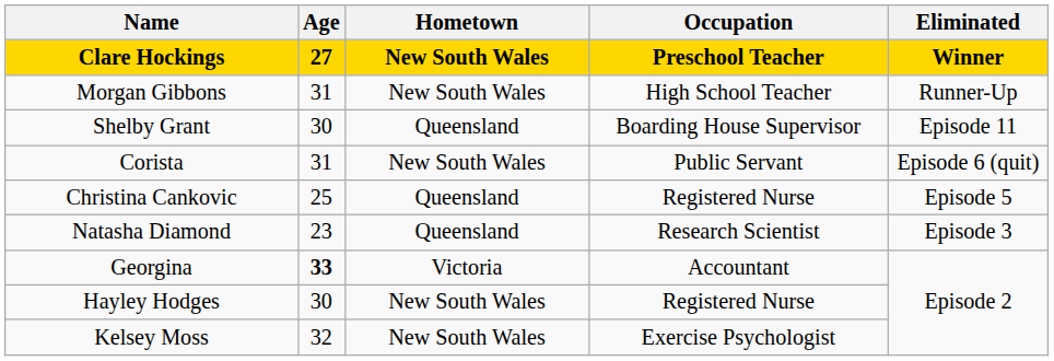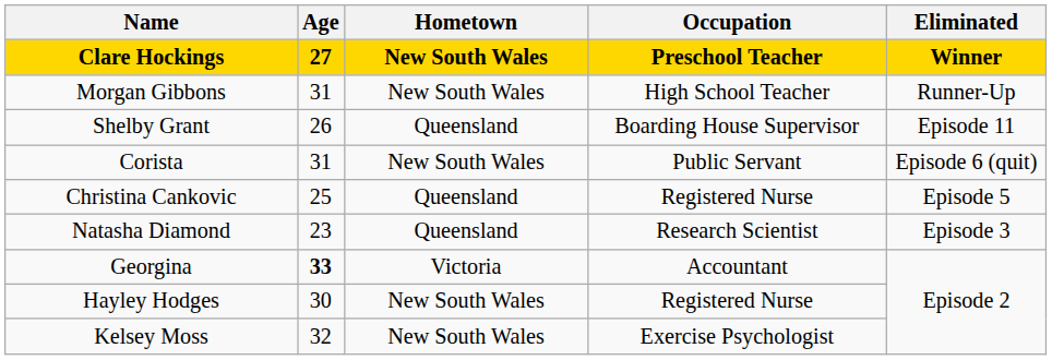 <table class="wikitable plainrowheaders" style="text-align:center; width:60%; font-size:100%;">
 <tr>
 <th width=250>Name</th>
 <th width=25>Age</th>
 <th width=200>Hometown</th>
 <th width=250>Occupation</th>
 <th width=120>Eliminated</th>
 </tr>
 <tr bgcolor="gold"|>
 <td><strong>Clare Hockings</strong></td>
 <td><strong>27</strong></td>
 <td><strong>New South Wales</strong></td>
 <td><strong>Preschool Teacher</strong></td>
 <td><strong>Winner</strong></td>
 </tr>
 <tr>
 <td>Morgan Gibbons</td>
 <td>31</td>
 <td>New South Wales</td>
 <td>High School Teacher</td>
 <td>Runner-Up</td>
 </tr>
 <tr>
 <td>Shelby Grant</td>
-<td>30</td>
+<td>26</td>
 <td>Queensland</td>
 <td>Boarding House Supervisor</td>
 <td>Episode 11</td>
 </tr>
 <tr>
 <td>Corista</td>
 <td>31</td>
 <td>New South Wales</td>
 <td>Public Servant</td>
 <td>Episode 6 (quit)</td>
 </tr>
 <tr>
 <td>Christina Cankovic</td>
 <td>25</td>
 <td>Queensland</td>
 <td>Registered Nurse</td>
 <td>Episode 5</td>
 </tr>
 <tr>
 <td>Natasha Diamond</td>
 <td>23</td>
 <td>Queensland</td>
 <td>Research Scientist</td>
 <td>Episode 3</td>
 </tr>
 <tr>
 <td>Georgina</td>
 <td><strong>33</strong></td>
 <td>Victoria</td>
 <td>Accountant</td>
 <td rowspan="3">Episode 2</td>
 </tr>
 <tr>
 <td>Hayley Hodges</td>
 <td>30</td>
 <td>New South Wales</td>
 <td>Registered Nurse</td>
 </tr>
 <tr>
 <td>Kelsey Moss</td>
 <td>32</td>
 <td>New South Wales</td>
 <td>Exercise Psychologist</td>
 </tr>
 </table>
